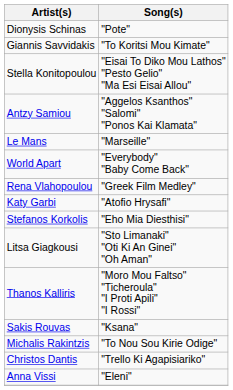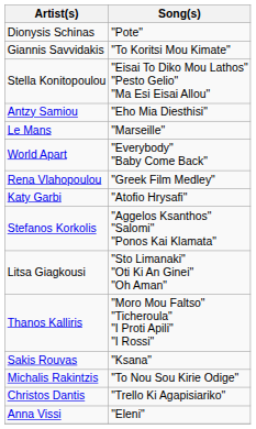 <table class="wikitable">
 <tr>
 <th>Artist(s)</th>
 <th>Song(s)</th>
 </tr>
 <tr>
 <td>Dionysis Schinas</td>
 <td>"Pote"</td>
 </tr>
 <tr>
 <td>Giannis Savvidakis</td>
 <td>"To Koritsi Mou Kimate"</td>
 </tr>
 <tr>
 <td>Stella Konitopoulou</td>
 <td>"Eisai To Diko Mou Lathos" <br> "Pesto Gelio" <br> "Ma Esi Eisai Allou"</td>
 </tr>
 <tr>
 <td><a href='#'>Antzy Samiou</a></td>
-<td>"Aggelos Ksanthos" <br> "Salomi" <br> "Ponos Kai Klamata"</td>
+<td>"Eho Mia Diesthisi"</td>
 </tr>
 <tr>
 <td><a href='#'>Le Mans</a></td>
 <td>"Marseille"</td>
 </tr>
 <tr>
 <td><a href='#'>World Apart</a></td>
 <td>"Everybody" <br> "Baby Come Back"</td>
 </tr>
 <tr>
 <td><a href='#'>Rena Vlahopoulou</a></td>
 <td>"Greek Film Medley"</td>
 </tr>
 <tr>
 <td><a href='#'>Katy Garbi</a></td>
 <td>"Atofio Hrysafi"</td>
 </tr>
 <tr>
 <td><a href='#'>Stefanos Korkolis</a></td>
-<td>"Eho Mia Diesthisi"</td>
+<td>"Aggelos Ksanthos" <br> "Salomi" <br> "Ponos Kai Klamata"</td>
 </tr>
 <tr>
 <td>Litsa Giagkousi</td>
 <td>"Sto Limanaki" <br> "Oti Ki An Ginei" <br> "Oh Aman"</td>
 </tr>
 <tr>
 <td><a href='#'>Thanos Kalliris</a></td>
 <td>"Moro Mou Faltso" <br> "Ticheroula" <br> "I Proti Apili" <br> "I Rossi"</td>
 </tr>
 <tr>
 <td><a href='#'>Sakis Rouvas</a></td>
 <td>"Ksana"</td>
 </tr>
 <tr>
 <td><a href='#'>Michalis Rakintzis</a></td>
 <td>"To Nou Sou Kirie Odige"</td>
 </tr>
 <tr>
 <td><a href='#'>Christos Dantis</a></td>
 <td>"Trello Ki Agapisiariko"</td>
 </tr>
 <tr>
 <td><a href='#'>Anna Vissi</a></td>
 <td>"Eleni"</td>
 </tr>
 <tr>
 </tr>
 </table>
